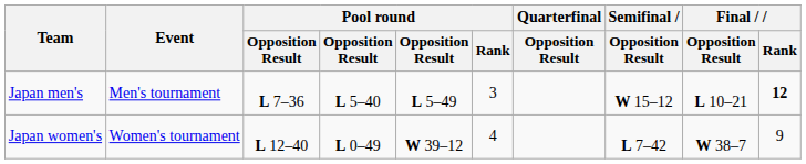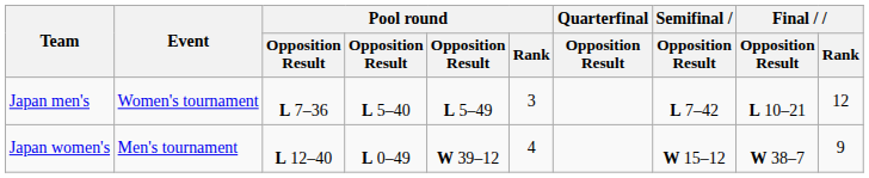 <table class=wikitable style=font-size:90%;text-align:center>
 <tr>
 <th rowspan=2>Team</th>
 <th rowspan=2>Event</th>
 <th colspan=4>Pool round</th>
 <th>Quarterfinal</th>
 <th>Semifinal / </th>
 <th colspan=2>Final /  / </th>
 </tr>
 <tr style=font-size:95%>
 <th>Opposition<br>Result</th>
 <th>Opposition<br>Result</th>
 <th>Opposition<br>Result</th>
 <th>Rank</th>
 <th>Opposition<br>Result</th>
 <th>Opposition<br>Result</th>
 <th>Opposition<br>Result</th>
 <th>Rank</th>
 </tr>
 <tr>
 <td align=left><a href='#'>Japan men's</a></td>
-<td align=left><a href='#'>Men's tournament</a></td>
+<td align=left><a href='#'>Women's tournament</a></td>
 <td><br> <strong>L</strong> 7–36</td>
 <td><br><strong>L</strong> 5–40</td>
 <td><br><strong>L</strong> 5–49</td>
 <td>3</td>
 <td></td>
-<td><br><strong>W</strong> 15–12</td>
+<td><br><strong>L</strong> 7–42</td>
 <td><br><strong>L</strong> 10–21</td>
-<td><strong>12</strong></td>
+<td>12</td>
 </tr>
 <tr>
 <td align=left><a href='#'>Japan women's</a></td>
-<td align=left><a href='#'>Women's tournament</a></td>
+<td align=left><a href='#'>Men's tournament</a></td>
 <td><br><strong>L</strong> 12–40</td>
 <td><br> <strong>L</strong> 0–49</td>
 <td><br> <strong>W</strong> 39–12</td>
 <td>4</td>
 <td></td>
-<td><br><strong>L</strong> 7–42</td>
+<td><br><strong>W</strong> 15–12</td>
 <td><br><strong>W</strong> 38–7</td>
 <td>9</td>
 </tr>
 </table>
